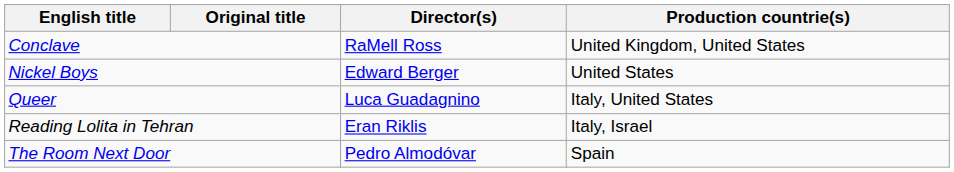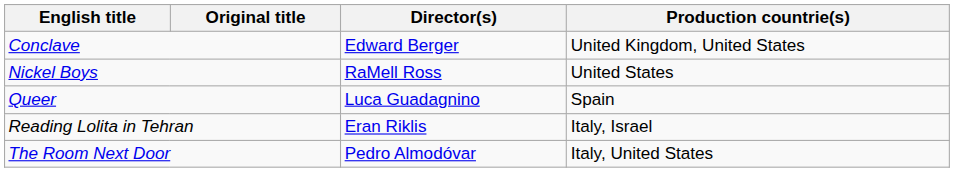 <table class="sortable wikitable" style="width:100%; margin-bottom:4px" cellpadding="5">
 <tr>
 <th scope="col">English title</th>
 <th scope="col">Original title</th>
 <th scope="col">Director(s)</th>
 <th scope="col">Production countrie(s)</th>
 </tr>
 <tr>
 <td colspan="2"><em><a href='#'>Conclave</a></em></td>
-<td><a href='#'>RaMell Ross</a></td>
+<td><a href='#'>Edward Berger</a></td>
 <td>United Kingdom, United States</td>
 </tr>
 <tr>
 <td colspan="2"><em><a href='#'>Nickel Boys</a></em></td>
-<td><a href='#'>Edward Berger</a></td>
+<td><a href='#'>RaMell Ross</a></td>
 <td>United States</td>
 </tr>
 <tr>
 <td colspan="2"><em><a href='#'>Queer</a></em></td>
 <td><a href='#'>Luca Guadagnino</a></td>
-<td>Italy, United States</td>
+<td>Spain</td>
 </tr>
 <tr>
 <td colspan="2"><em>Reading Lolita in Tehran</em></td>
 <td><a href='#'>Eran Riklis</a></td>
 <td>Italy, Israel</td>
 </tr>
 <tr>
 <td colspan="2"><em><a href='#'>The Room Next Door</a></em></td>
 <td><a href='#'>Pedro Almodóvar</a></td>
-<td>Spain</td>
+<td>Italy, United States</td>
 </tr>
 </table>
